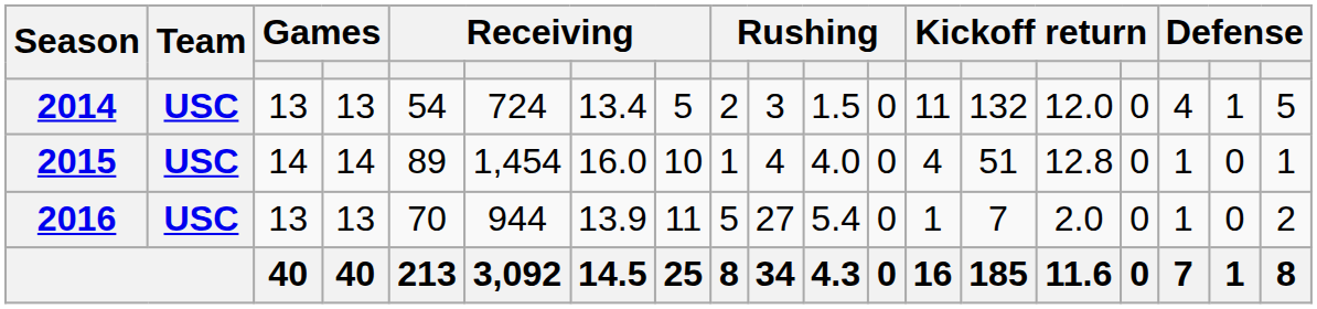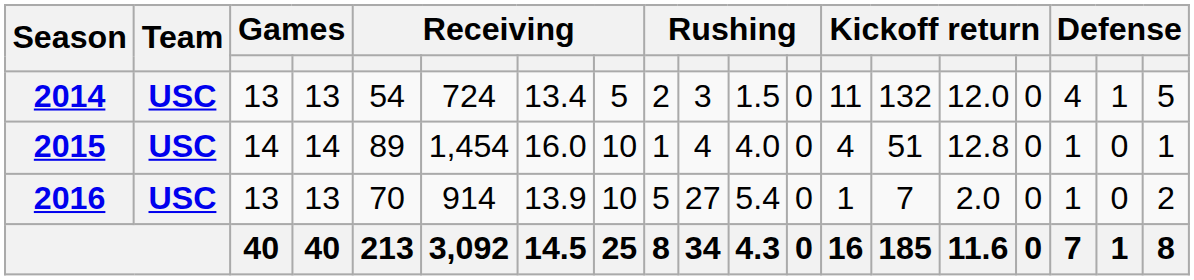 <table class="wikitable" style="text-align:center">
 <tr>
 <th rowspan="2">Season</th>
 <th rowspan="2">Team</th>
 <th colspan="2">Games</th>
 <th colspan="4">Receiving</th>
 <th colspan="4">Rushing</th>
 <th colspan="4">Kickoff return</th>
 <th colspan="3">Defense</th>
 </tr>
 <tr>
 <th></th>
 <th></th>
 <th></th>
 <th></th>
 <th></th>
 <th></th>
 <th></th>
 <th></th>
 <th></th>
 <th></th>
 <th></th>
 <th></th>
 <th></th>
 <th></th>
 <th></th>
 <th></th>
 <th></th>
 </tr>
 <tr>
 <th><a href='#'>2014</a></th>
 <th><a href='#'>USC</a></th>
 <td>13</td>
 <td>13</td>
 <td>54</td>
 <td>724</td>
 <td>13.4</td>
 <td>5</td>
 <td>2</td>
 <td>3</td>
 <td>1.5</td>
 <td>0</td>
 <td>11</td>
 <td>132</td>
 <td>12.0</td>
 <td>0</td>
 <td>4</td>
 <td>1</td>
 <td>5</td>
 </tr>
 <tr>
 <th><a href='#'>2015</a></th>
 <th><a href='#'>USC</a></th>
 <td>14</td>
 <td>14</td>
 <td>89</td>
 <td>1,454</td>
 <td>16.0</td>
 <td>10</td>
 <td>1</td>
 <td>4</td>
 <td>4.0</td>
 <td>0</td>
 <td>4</td>
 <td>51</td>
 <td>12.8</td>
 <td>0</td>
 <td>1</td>
 <td>0</td>
 <td>1</td>
 </tr>
 <tr>
 <th><a href='#'>2016</a></th>
 <th><a href='#'>USC</a></th>
 <td>13</td>
 <td>13</td>
 <td>70</td>
-<td>944</td>
+<td>914</td>
 <td>13.9</td>
-<td>11</td>
+<td>10</td>
 <td>5</td>
 <td>27</td>
 <td>5.4</td>
 <td>0</td>
 <td>1</td>
 <td>7</td>
 <td>2.0</td>
 <td>0</td>
 <td>1</td>
 <td>0</td>
 <td>2</td>
 </tr>
 <tr>
 <th colspan="2"></th>
 <th>40</th>
 <th>40</th>
 <th>213</th>
 <th>3,092</th>
 <th>14.5</th>
 <th>25</th>
 <th>8</th>
 <th>34</th>
 <th>4.3</th>
 <th>0</th>
 <th>16</th>
 <th>185</th>
 <th>11.6</th>
 <th>0</th>
 <th>7</th>
 <th>1</th>
 <th>8</th>
 </tr>
 </table>
